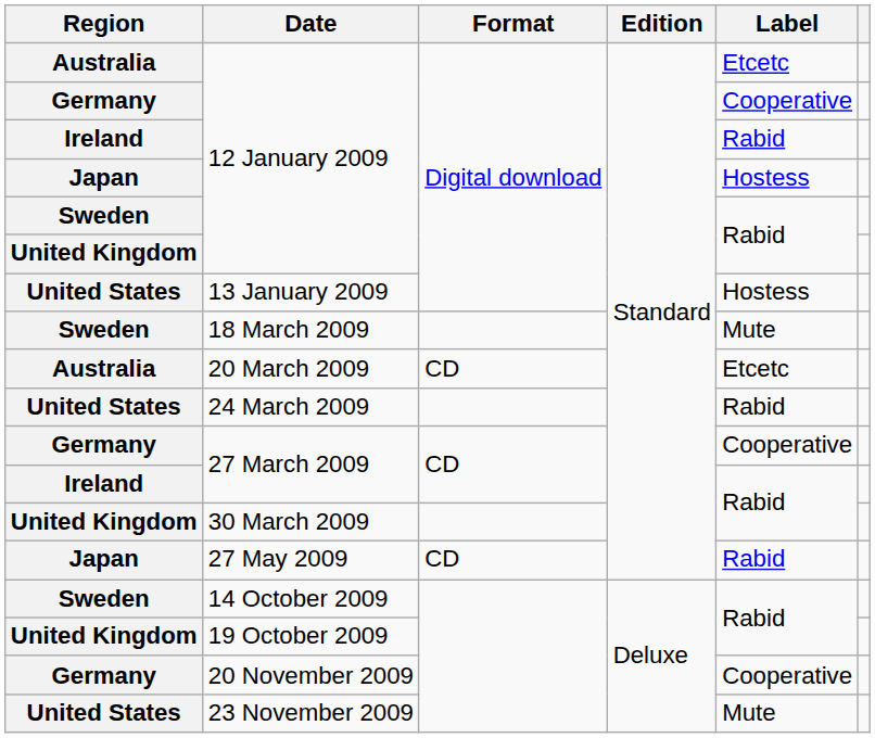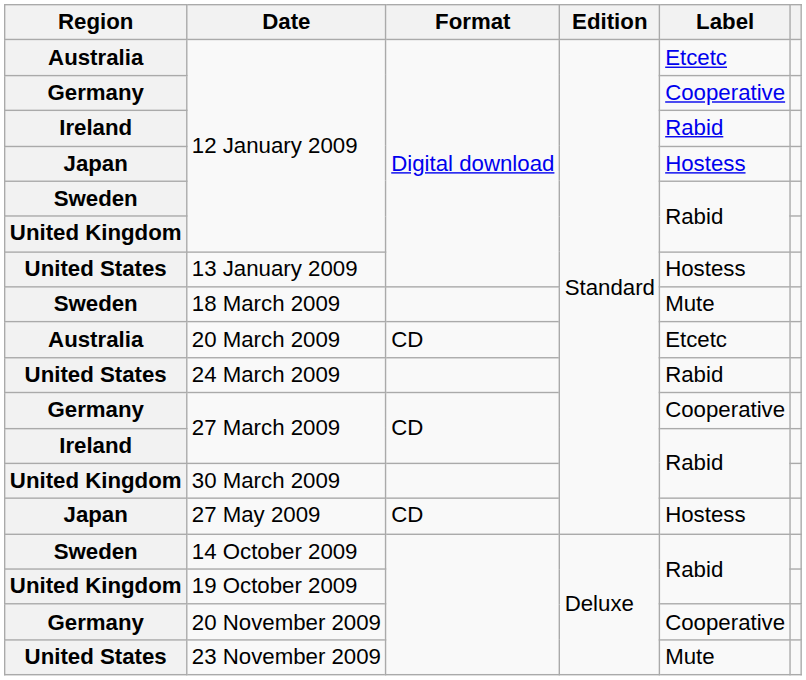 <table class="wikitable plainrowheaders">
 <tr>
 <th scope="col">Region</th>
 <th scope="col">Date</th>
 <th scope="col">Format</th>
 <th scope="col">Edition</th>
 <th scope="col">Label</th>
 <th scope="col"></th>
 </tr>
 <tr>
 <th scope="row">Australia</th>
 <td rowspan="6">12 January 2009</td>
 <td rowspan="7"><a href='#'>Digital download</a></td>
 <td rowspan="14">Standard</td>
 <td><a href='#'>Etcetc</a></td>
 <td align="center"></td>
 </tr>
 <tr>
 <th scope="row">Germany</th>
 <td><a href='#'>Cooperative</a></td>
 <td align="center"></td>
 </tr>
 <tr>
 <th scope="row">Ireland</th>
 <td><a href='#'>Rabid</a></td>
 <td align="center"></td>
 </tr>
 <tr>
 <th scope="row">Japan</th>
 <td><a href='#'>Hostess</a></td>
 <td align="center"></td>
 </tr>
 <tr>
 <th scope="row">Sweden</th>
 <td rowspan="2">Rabid</td>
 <td align="center"></td>
 </tr>
 <tr>
 <th scope="row">United Kingdom</th>
 <td align="center"></td>
 </tr>
 <tr>
 <th scope="row">United States</th>
 <td>13 January 2009</td>
 <td>Hostess</td>
 <td align="center"></td>
 </tr>
 <tr>
 <th scope="row">Sweden</th>
 <td>18 March 2009</td>
 <td></td>
 <td>Mute</td>
 <td align="center"></td>
 </tr>
 <tr>
 <th scope="row">Australia</th>
 <td>20 March 2009</td>
 <td>CD</td>
 <td>Etcetc</td>
 <td align="center"></td>
 </tr>
 <tr>
 <th scope="row">United States</th>
 <td>24 March 2009</td>
 <td></td>
 <td>Rabid</td>
 <td align="center"></td>
 </tr>
 <tr>
 <th scope="row">Germany</th>
 <td rowspan="2">27 March 2009</td>
 <td rowspan="2">CD</td>
 <td>Cooperative</td>
 <td align="center"></td>
 </tr>
 <tr>
 <th scope="row">Ireland</th>
 <td rowspan="2">Rabid</td>
 <td align="center"></td>
 </tr>
 <tr>
 <th scope="row">United Kingdom</th>
 <td>30 March 2009</td>
 <td></td>
 <td align="center"></td>
 </tr>
 <tr>
 <th scope="row">Japan</th>
 <td>27 May 2009</td>
 <td>CD</td>
-<td><a href='#'>Rabid</a></td>
+<td>Hostess</td>
 <td align="center"></td>
 </tr>
 <tr>
 <th scope="row">Sweden</th>
 <td>14 October 2009</td>
 <td rowspan="4"></td>
 <td rowspan="4">Deluxe</td>
 <td rowspan="2">Rabid</td>
 <td align="center"></td>
 </tr>
 <tr>
 <th scope="row">United Kingdom</th>
 <td>19 October 2009</td>
 <td align="center"></td>
 </tr>
 <tr>
 <th scope="row">Germany</th>
 <td>20 November 2009</td>
 <td>Cooperative</td>
 <td align="center"></td>
 </tr>
 <tr>
 <th scope="row">United States</th>
 <td>23 November 2009</td>
 <td>Mute</td>
 <td align="center"></td>
 </tr>
 </table>
